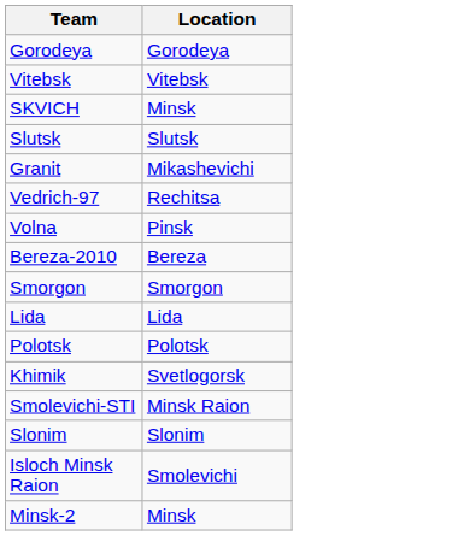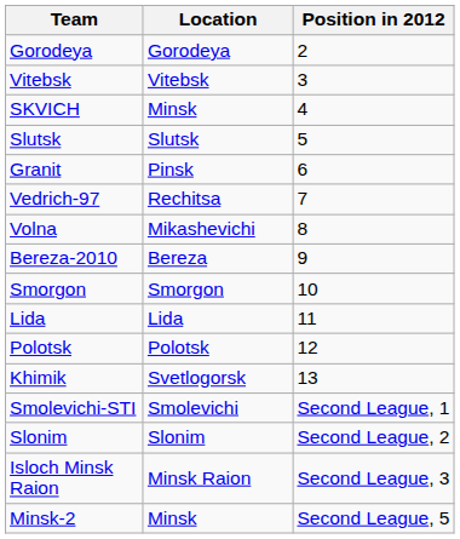 <table class="wikitable sortable" style="text-align:left">
 <tr>
 <th width=110>Team</th>
 <th width=120>Location</th>
+<th data-sort-type="number">Position in 2012</th>
 </tr>
 <tr>
 <td><a href='#'>Gorodeya</a></td>
 <td><a href='#'>Gorodeya</a></td>
+<td>2</td>
 </tr>
 <tr>
 <td><a href='#'>Vitebsk</a></td>
 <td><a href='#'>Vitebsk</a></td>
+<td>3</td>
 </tr>
 <tr>
 <td><a href='#'>SKVICH</a></td>
 <td><a href='#'>Minsk</a></td>
+<td>4</td>
 </tr>
 <tr>
 <td><a href='#'>Slutsk</a></td>
 <td><a href='#'>Slutsk</a></td>
+<td>5</td>
 </tr>
 <tr>
 <td><a href='#'>Granit</a></td>
-<td><a href='#'>Mikashevichi</a></td>
+<td><a href='#'>Pinsk</a></td>
+<td>6</td>
 </tr>
 <tr>
 <td><a href='#'>Vedrich-97</a></td>
 <td><a href='#'>Rechitsa</a></td>
+<td>7</td>
 </tr>
 <tr>
 <td><a href='#'>Volna</a></td>
-<td><a href='#'>Pinsk</a></td>
+<td><a href='#'>Mikashevichi</a></td>
+<td>8</td>
 </tr>
 <tr>
 <td><a href='#'>Bereza-2010</a></td>
 <td><a href='#'>Bereza</a></td>
+<td>9</td>
 </tr>
 <tr>
 <td><a href='#'>Smorgon</a></td>
 <td><a href='#'>Smorgon</a></td>
+<td>10</td>
 </tr>
 <tr>
 <td><a href='#'>Lida</a></td>
 <td><a href='#'>Lida</a></td>
+<td>11</td>
 </tr>
 <tr>
 <td><a href='#'>Polotsk</a></td>
 <td><a href='#'>Polotsk</a></td>
+<td>12</td>
 </tr>
 <tr>
 <td><a href='#'>Khimik</a></td>
 <td><a href='#'>Svetlogorsk</a></td>
+<td>13</td>
 </tr>
 <tr>
 <td><a href='#'>Smolevichi-STI</a></td>
-<td><a href='#'>Minsk Raion</a></td>
+<td><a href='#'>Smolevichi</a></td>
+<td><a href='#'>Second League</a>, 1</td>
 </tr>
 <tr>
 <td><a href='#'>Slonim</a></td>
 <td><a href='#'>Slonim</a></td>
+<td><a href='#'>Second League</a>, 2</td>
 </tr>
 <tr>
 <td><a href='#'>Isloch Minsk Raion</a></td>
-<td><a href='#'>Smolevichi</a></td>
+<td><a href='#'>Minsk Raion</a></td>
+<td><a href='#'>Second League</a>, 3</td>
 </tr>
 <tr>
 <td><a href='#'>Minsk-2</a></td>
 <td><a href='#'>Minsk</a></td>
+<td><a href='#'>Second League</a>, 5</td>
 </tr>
 </table>
